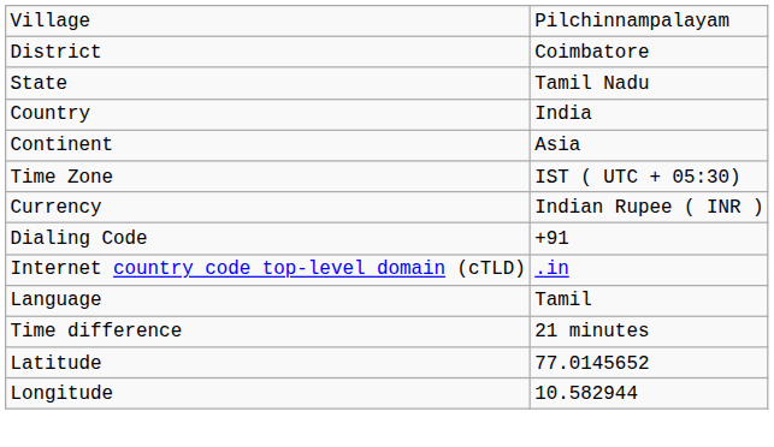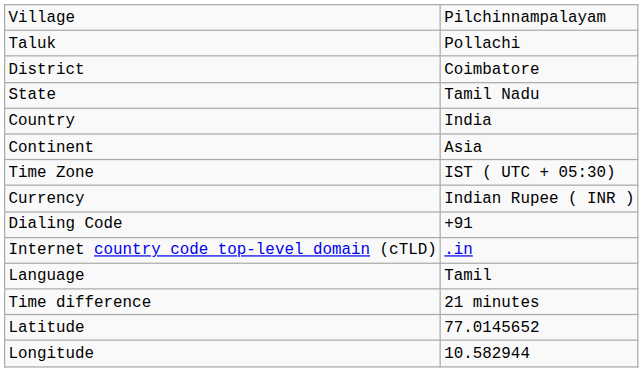 <table class="wikitable">
 <tr>
 <td>Village</td>
 <td>Pilchinnampalayam</td>
+</tr>
+<tr>
+<td>Taluk</td>
+<td>Pollachi</td>
 </tr>
 <tr>
 <td>District</td>
 <td>Coimbatore</td>
 </tr>
 <tr>
 <td>State</td>
 <td>Tamil Nadu</td>
 </tr>
 <tr>
 <td>Country</td>
 <td>India</td>
 </tr>
 <tr>
 <td>Continent</td>
 <td>Asia</td>
 </tr>
 <tr>
 <td>Time Zone</td>
 <td>IST ( UTC + 05:30)</td>
 </tr>
 <tr>
 <td>Currency</td>
 <td>Indian Rupee ( INR )</td>
 </tr>
 <tr>
 <td>Dialing Code</td>
 <td>+91</td>
 </tr>
 <tr>
 <td>Internet <a href='#'>country code top-level domain</a> (cTLD)</td>
 <td><a href='#'>.in</a></td>
 </tr>
 <tr>
 <td>Language</td>
 <td>Tamil</td>
 </tr>
 <tr>
 <td>Time difference</td>
 <td>21 minutes</td>
 </tr>
 <tr>
 <td>Latitude</td>
 <td>77.0145652</td>
 </tr>
 <tr>
 <td>Longitude</td>
 <td>10.582944</td>
 </tr>
 </table>
